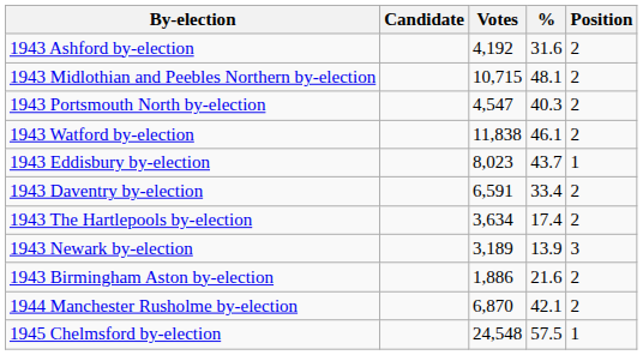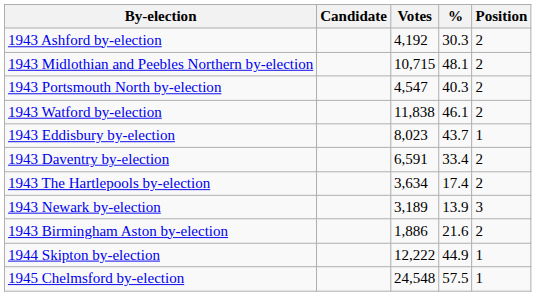 <table class="wikitable sortable">
 <tr>
 <th>By-election</th>
 <th>Candidate</th>
 <th>Votes</th>
 <th>%</th>
 <th>Position</th>
 </tr>
 <tr>
 <td><a href='#'>1943 Ashford by-election</a></td>
 <td></td>
 <td>4,192</td>
-<td>31.6</td>
+<td>30.3</td>
 <td>2</td>
 </tr>
 <tr>
 <td><a href='#'>1943 Midlothian and Peebles Northern by-election</a></td>
 <td></td>
 <td>10,715</td>
 <td>48.1</td>
 <td>2</td>
 </tr>
 <tr>
 <td><a href='#'>1943 Portsmouth North by-election</a></td>
 <td></td>
 <td>4,547</td>
 <td>40.3</td>
 <td>2</td>
 </tr>
 <tr>
 <td><a href='#'>1943 Watford by-election</a></td>
 <td></td>
 <td>11,838</td>
 <td>46.1</td>
 <td>2</td>
 </tr>
 <tr>
 <td><a href='#'>1943 Eddisbury by-election</a></td>
 <td></td>
 <td>8,023</td>
 <td>43.7</td>
 <td>1</td>
 </tr>
 <tr>
 <td><a href='#'>1943 Daventry by-election</a></td>
 <td></td>
 <td>6,591</td>
 <td>33.4</td>
 <td>2</td>
 </tr>
 <tr>
 <td><a href='#'>1943 The Hartlepools by-election</a></td>
 <td></td>
 <td>3,634</td>
 <td>17.4</td>
 <td>2</td>
 </tr>
 <tr>
 <td><a href='#'>1943 Newark by-election</a></td>
 <td></td>
 <td>3,189</td>
 <td>13.9</td>
 <td>3</td>
 </tr>
 <tr>
 <td><a href='#'>1943 Birmingham Aston by-election</a></td>
 <td></td>
 <td>1,886</td>
 <td>21.6</td>
 <td>2</td>
 </tr>
 <tr>
-<td><a href='#'>1944 Manchester Rusholme by-election</a></td>
+<td><a href='#'>1944 Skipton by-election</a></td>
 <td></td>
-<td>6,870</td>
-<td>42.1</td>
-<td>2</td>
+<td>12,222</td>
+<td>44.9</td>
+<td>1</td>
 </tr>
 <tr>
 <td><a href='#'>1945 Chelmsford by-election</a></td>
 <td></td>
 <td>24,548</td>
 <td>57.5</td>
 <td>1</td>
 </tr>
 </table>
